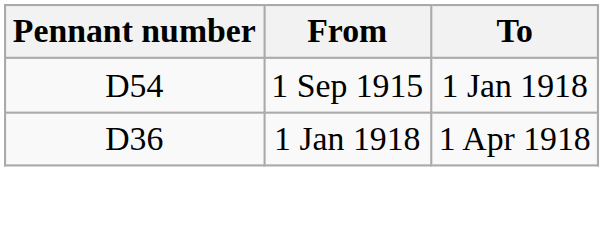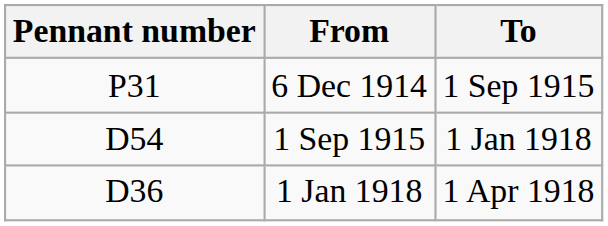 <table class="wikitable" style="text-align:center">
 <tr>
 <th>Pennant number</th>
 <th>From</th>
 <th>To</th>
+</tr>
+<tr>
+<td>P31</td>
+<td>6 Dec 1914</td>
+<td>1 Sep 1915</td>
 </tr>
 <tr>
 <td>D54</td>
 <td>1 Sep 1915</td>
 <td>1 Jan 1918</td>
 </tr>
 <tr>
 <td>D36</td>
 <td>1 Jan 1918</td>
 <td>1 Apr 1918</td>
 </tr>
 </table>
